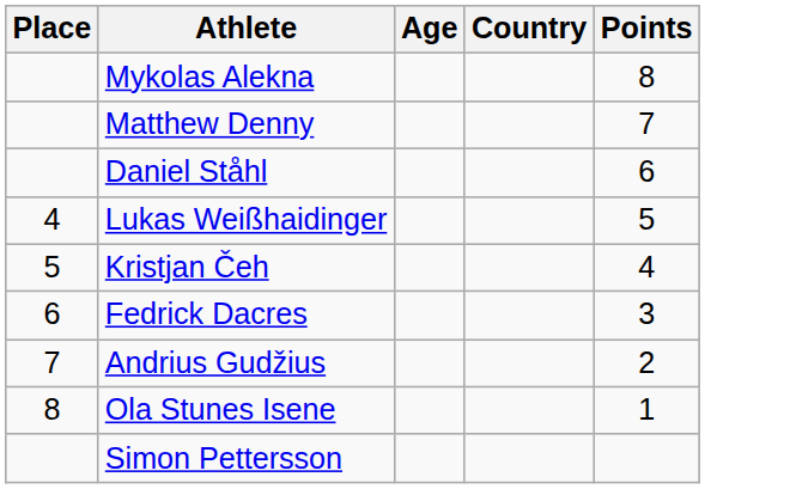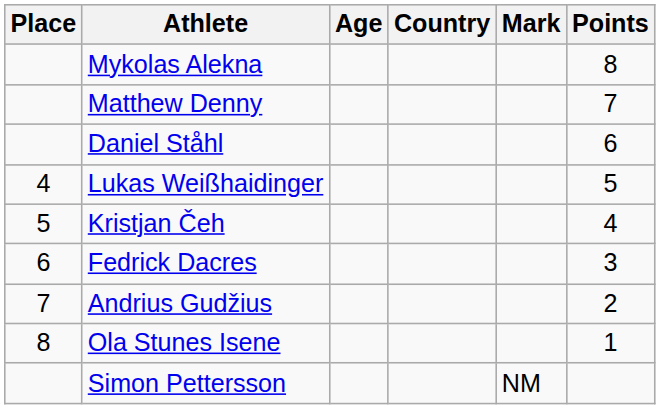 <table class="wikitable mw-datatable sortable">
 <tr>
 <th>Place</th>
 <th>Athlete</th>
 <th>Age</th>
 <th>Country</th>
+<th>Mark</th>
 <th>Points</th>
 </tr>
 <tr>
 <td align=center></td>
 <td><a href='#'>Mykolas Alekna</a></td>
+<td></td>
 <td></td>
 <td></td>
 <td align=center>8</td>
 </tr>
 <tr>
 <td align=center></td>
 <td><a href='#'>Matthew Denny</a></td>
 <td></td>
 <td></td>
+<td></td>
 <td align=center>7</td>
 </tr>
 <tr>
 <td align=center></td>
 <td><a href='#'>Daniel Ståhl</a></td>
+<td></td>
 <td></td>
 <td></td>
 <td align=center>6</td>
 </tr>
 <tr>
 <td align=center>4</td>
 <td><a href='#'>Lukas Weißhaidinger</a></td>
 <td></td>
 <td></td>
+<td></td>
 <td align=center>5</td>
 </tr>
 <tr>
 <td align=center>5</td>
 <td><a href='#'>Kristjan Čeh</a></td>
+<td></td>
 <td></td>
 <td></td>
 <td align=center>4</td>
 </tr>
 <tr>
 <td align=center>6</td>
 <td><a href='#'>Fedrick Dacres</a></td>
 <td></td>
 <td></td>
+<td></td>
 <td align=center>3</td>
 </tr>
 <tr>
 <td align=center>7</td>
 <td><a href='#'>Andrius Gudžius</a></td>
+<td></td>
 <td></td>
 <td></td>
 <td align=center>2</td>
 </tr>
 <tr>
 <td align=center>8</td>
 <td><a href='#'>Ola Stunes Isene</a></td>
 <td></td>
 <td></td>
+<td></td>
 <td align=center>1</td>
 </tr>
 <tr>
 <td align=center></td>
 <td><a href='#'>Simon Pettersson</a></td>
 <td></td>
 <td></td>
+<td>NM</td>
 <td align=center></td>
 </tr>
 </table>
